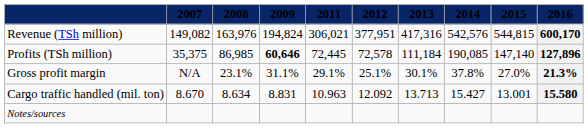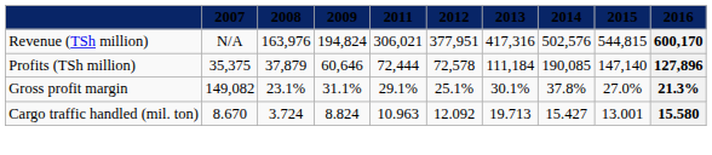 <table class="wikitable">
 <tr align="center">
 <th style="background: #082567;"></th>
 <th style="background: #082567;"><span>2007</span></th>
 <th style="background: #082567;"><span>2008</span></th>
 <th style="background: #082567;"><span>2009</span></th>
 <th style="background: #082567;"><span>2011</span></th>
 <th style="background: #082567;"><span>2012</span></th>
 <th style="background: #082567;"><span>2013</span></th>
 <th style="background: #082567;"><span>2014</span></th>
 <th style="background: #082567;"><span>2015</span></th>
 <th style="background: #082567;"><span>2016</span></th>
 </tr>
 <tr>
 <td>Revenue (<a href='#'>TSh</a> million)</td>
-<td align=center>149,082</td>
+<td align=center>N/A</td>
 <td align=center>163,976</td>
 <td align=center>194,824</td>
 <td align=center>306,021</td>
 <td align=center>377,951</td>
 <td align=center>417,316</td>
-<td align="center">542,576</td>
+<td align="center">502,576</td>
 <td align="center">544,815</td>
 <th align="center">600,170</th>
 </tr>
 <tr>
 <td>Profits (TSh million)</td>
 <td align=center>35,375</td>
-<td align=center>86,985</td>
-<td align=center><strong>60,646</strong></td>
-<td align=center>72,445</td>
+<td align=center>37,879</td>
+<td align=center>60,646</td>
+<td align=center>72,444</td>
 <td align=center>72,578</td>
 <td align=center>111,184</td>
 <td align="center">190,085</td>
 <td align="center">147,140</td>
 <th align="center">127,896</th>
 </tr>
 <tr>
 <td>Gross profit margin</td>
-<td align=center>N/A</td>
+<td align=center>149,082</td>
 <td align=center>23.1%</td>
 <td align=center>31.1%</td>
 <td align=center>29.1%</td>
 <td align=center>25.1%</td>
 <td align=center>30.1%</td>
 <td align="center">37.8%</td>
 <td align="center">27.0%</td>
 <th align="center">21.3%</th>
 </tr>
 <tr>
 <td>Cargo traffic handled (mil. ton)</td>
 <td align=center>8.670</td>
-<td align=center>8.634</td>
-<td align=center>8.831</td>
+<td align=center>3.724</td>
+<td align=center>8.824</td>
 <td align=center>10.963</td>
 <td align=center>12.092</td>
-<td align=center>13.713</td>
+<td align=center>19.713</td>
 <td align="center">15.427</td>
 <td align="center">13.001</td>
 <th align="center">15.580</th>
 </tr>
-<tr>
-<td><small><em>Notes/sources</em></small></td>
-<td align=center></td>
-<td align=center></td>
-<td align=center></td>
-<td align=center></td>
-<td align=center></td>
-<td></td>
-<td align="center"></td>
-<td align=center></td>
-<td align=center></td>
-</tr>
 </table>
